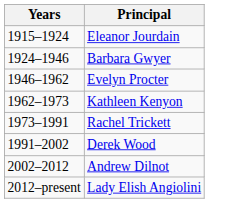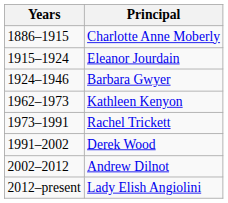 <table class="wikitable">
 <tr>
 <th>Years</th>
 <th>Principal</th>
+</tr>
+<tr>
+<td>1886–1915</td>
+<td><a href='#'>Charlotte Anne Moberly</a></td>
 </tr>
 <tr>
 <td>1915–1924</td>
 <td><a href='#'>Eleanor Jourdain</a></td>
 </tr>
 <tr>
 <td>1924–1946</td>
 <td><a href='#'>Barbara Gwyer</a></td>
-</tr>
-<tr>
-<td>1946–1962</td>
-<td><a href='#'>Evelyn Procter</a></td>
 </tr>
 <tr>
 <td>1962–1973</td>
 <td><a href='#'>Kathleen Kenyon</a></td>
 </tr>
 <tr>
 <td>1973–1991</td>
 <td><a href='#'>Rachel Trickett</a></td>
 </tr>
 <tr>
 <td>1991–2002</td>
 <td><a href='#'>Derek Wood</a></td>
 </tr>
 <tr>
 <td>2002–2012</td>
 <td><a href='#'>Andrew Dilnot</a></td>
 </tr>
 <tr>
 <td>2012–present</td>
 <td><a href='#'>Lady Elish Angiolini</a></td>
 </tr>
 </table>
